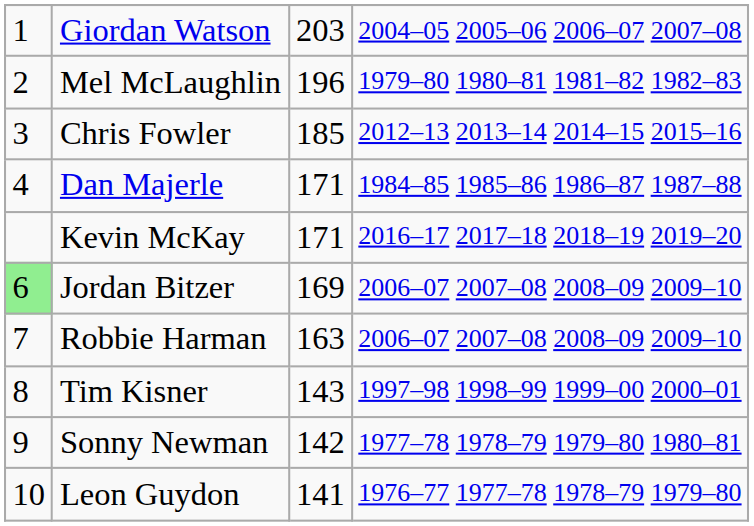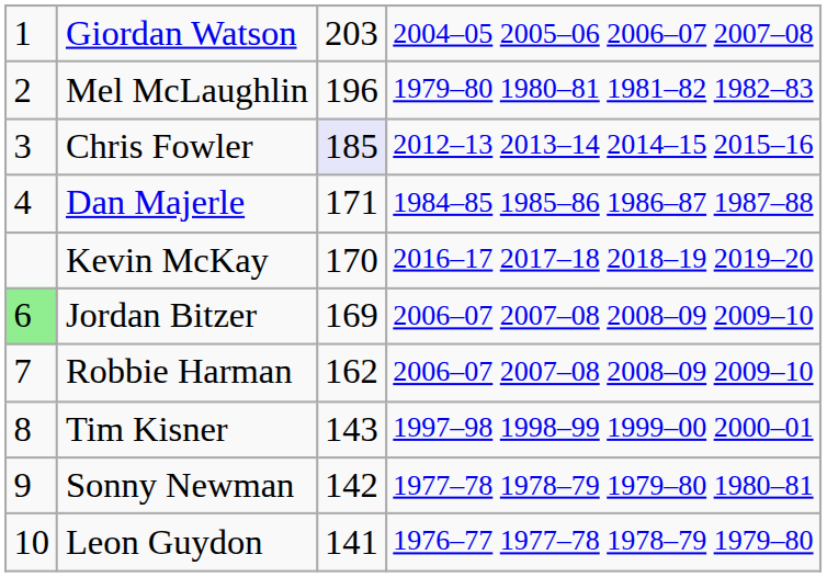 <table class="wikitable">
 <tr>
 </tr>
 <tr>
 <td>1</td>
 <td><a href='#'>Giordan Watson</a></td>
 <td>203</td>
 <td style="font-size:80%;"><a href='#'>2004–05</a> <a href='#'>2005–06</a> <a href='#'>2006–07</a> <a href='#'>2007–08</a></td>
 </tr>
 <tr>
 <td>2</td>
 <td>Mel McLaughlin</td>
 <td>196</td>
 <td style="font-size:80%;"><a href='#'>1979–80</a> <a href='#'>1980–81</a> <a href='#'>1981–82</a> <a href='#'>1982–83</a></td>
 </tr>
 <tr>
 <td>3</td>
 <td>Chris Fowler</td>
-<td>185</td>
+<td style="background: lavender;">185</td>
 <td style="font-size:80%;"><a href='#'>2012–13</a> <a href='#'>2013–14</a> <a href='#'>2014–15</a> <a href='#'>2015–16</a></td>
 </tr>
 <tr>
 <td>4</td>
 <td><a href='#'>Dan Majerle</a></td>
 <td>171</td>
 <td style="font-size:80%;"><a href='#'>1984–85</a> <a href='#'>1985–86</a> <a href='#'>1986–87</a> <a href='#'>1987–88</a></td>
 </tr>
 <tr>
 <td></td>
 <td>Kevin McKay</td>
-<td>171</td>
+<td>170</td>
 <td style="font-size:80%;"><a href='#'>2016–17</a> <a href='#'>2017–18</a> <a href='#'>2018–19</a> <a href='#'>2019–20</a></td>
 </tr>
 <tr>
 <td style="background: lightgreen;">6</td>
 <td>Jordan Bitzer</td>
 <td>169</td>
 <td style="font-size:80%;"><a href='#'>2006–07</a> <a href='#'>2007–08</a> <a href='#'>2008–09</a> <a href='#'>2009–10</a></td>
 </tr>
 <tr>
 <td>7</td>
 <td>Robbie Harman</td>
-<td>163</td>
+<td>162</td>
 <td style="font-size:80%;"><a href='#'>2006–07</a> <a href='#'>2007–08</a> <a href='#'>2008–09</a> <a href='#'>2009–10</a></td>
 </tr>
 <tr>
 <td>8</td>
 <td>Tim Kisner</td>
 <td>143</td>
 <td style="font-size:80%;"><a href='#'>1997–98</a> <a href='#'>1998–99</a> <a href='#'>1999–00</a> <a href='#'>2000–01</a></td>
 </tr>
 <tr>
 <td>9</td>
 <td>Sonny Newman</td>
 <td>142</td>
 <td style="font-size:80%;"><a href='#'>1977–78</a> <a href='#'>1978–79</a> <a href='#'>1979–80</a> <a href='#'>1980–81</a></td>
 </tr>
 <tr>
 <td>10</td>
 <td>Leon Guydon</td>
 <td>141</td>
 <td style="font-size:80%;"><a href='#'>1976–77</a> <a href='#'>1977–78</a> <a href='#'>1978–79</a> <a href='#'>1979–80</a></td>
 </tr>
 </table>
